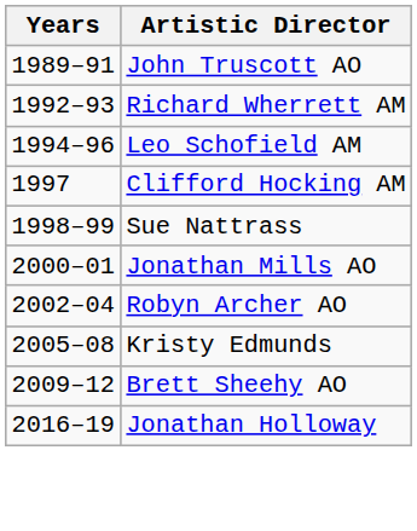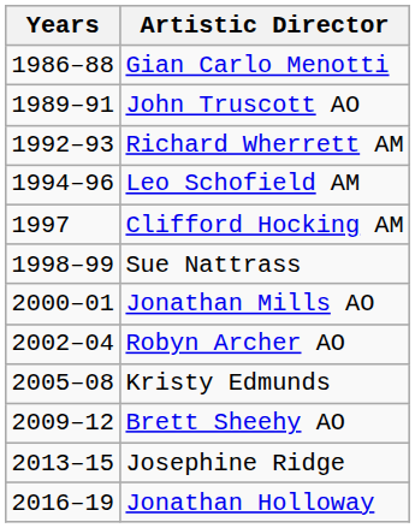 <table class="wikitable">
 <tr>
 <th>Years</th>
 <th>Artistic Director</th>
+</tr>
+<tr>
+<td>1986–88</td>
+<td><a href='#'>Gian Carlo Menotti</a></td>
 </tr>
 <tr>
 <td>1989–91</td>
 <td><a href='#'>John Truscott</a> AO</td>
 </tr>
 <tr>
 <td>1992–93</td>
 <td><a href='#'>Richard Wherrett</a> AM</td>
 </tr>
 <tr>
 <td>1994–96</td>
 <td><a href='#'>Leo Schofield</a> AM</td>
 </tr>
 <tr>
 <td>1997</td>
 <td><a href='#'>Clifford Hocking</a> AM</td>
 </tr>
 <tr>
 <td>1998–99</td>
 <td>Sue Nattrass</td>
 </tr>
 <tr>
 <td>2000–01</td>
 <td><a href='#'>Jonathan Mills</a> AO</td>
 </tr>
 <tr>
 <td>2002–04</td>
 <td><a href='#'>Robyn Archer</a> AO</td>
 </tr>
 <tr>
 <td>2005–08</td>
 <td>Kristy Edmunds</td>
 </tr>
 <tr>
 <td>2009–12</td>
 <td><a href='#'>Brett Sheehy</a> AO</td>
 </tr>
 <tr>
+<td>2013–15</td>
+<td>Josephine Ridge</td>
+</tr>
+<tr>
 <td>2016–19</td>
 <td><a href='#'>Jonathan Holloway</a></td>
 </tr>
 </table>
